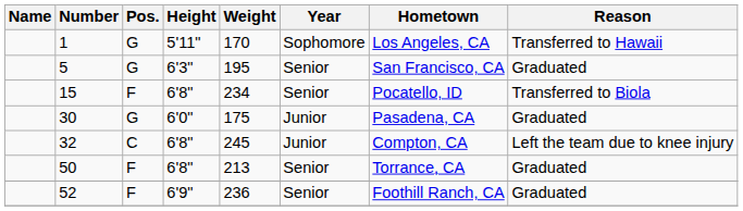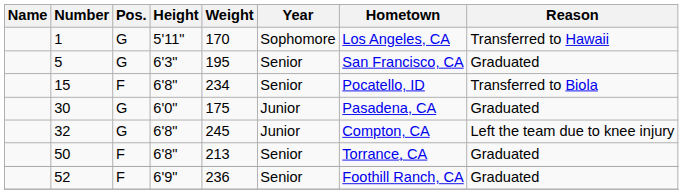 <table class="wikitable sortable" border="1">
 <tr>
 <th>Name</th>
 <th>Number</th>
 <th>Pos.</th>
 <th>Height</th>
 <th>Weight</th>
 <th>Year</th>
 <th>Hometown</th>
 <th class="unsortable">Reason</th>
 </tr>
 <tr>
 <td></td>
 <td>1</td>
 <td>G</td>
 <td>5'11"</td>
 <td>170</td>
 <td>Sophomore</td>
 <td><a href='#'>Los Angeles, CA</a></td>
 <td>Transferred to <a href='#'>Hawaii</a></td>
 </tr>
 <tr>
 <td></td>
 <td>5</td>
 <td>G</td>
 <td>6'3"</td>
 <td>195</td>
 <td>Senior</td>
 <td><a href='#'>San Francisco, CA</a></td>
 <td>Graduated</td>
 </tr>
 <tr>
 <td></td>
 <td>15</td>
 <td>F</td>
 <td>6'8"</td>
 <td>234</td>
 <td>Senior</td>
 <td><a href='#'>Pocatello, ID</a></td>
 <td>Transferred to <a href='#'>Biola</a></td>
 </tr>
 <tr>
 <td></td>
 <td>30</td>
 <td>G</td>
 <td>6'0"</td>
 <td>175</td>
 <td>Junior</td>
 <td><a href='#'>Pasadena, CA</a></td>
 <td>Graduated</td>
 </tr>
 <tr>
 <td></td>
 <td>32</td>
-<td>C</td>
+<td>G</td>
 <td>6'8"</td>
 <td>245</td>
 <td>Junior</td>
 <td><a href='#'>Compton, CA</a></td>
 <td>Left the team due to knee injury</td>
 </tr>
 <tr>
 <td></td>
 <td>50</td>
 <td>F</td>
 <td>6'8"</td>
 <td>213</td>
 <td>Senior</td>
 <td><a href='#'>Torrance, CA</a></td>
 <td>Graduated</td>
 </tr>
 <tr>
 </tr>
 <tr>
 <td></td>
 <td>52</td>
 <td>F</td>
 <td>6'9"</td>
 <td>236</td>
 <td>Senior</td>
 <td><a href='#'>Foothill Ranch, CA</a></td>
 <td>Graduated</td>
 </tr>
 <tr>
 </tr>
 </table>
